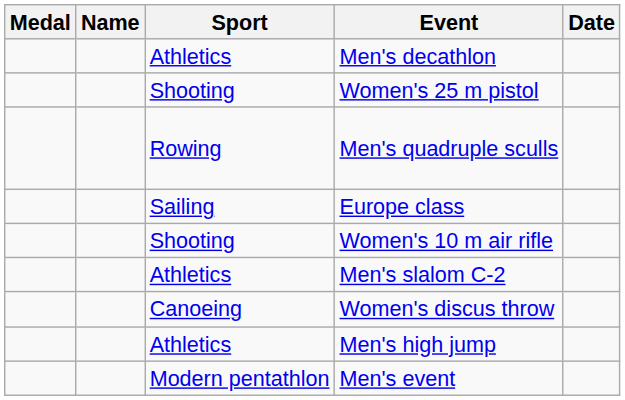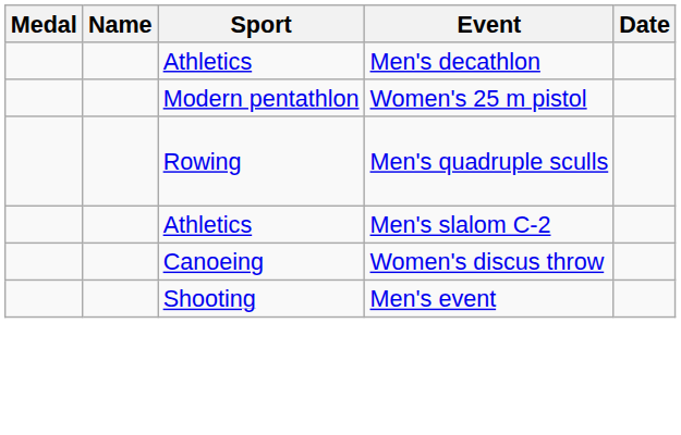 <table class="wikitable sortable" style="font-size:95%">
 <tr>
 <th>Medal</th>
 <th>Name</th>
 <th>Sport</th>
 <th>Event</th>
 <th>Date</th>
 </tr>
 <tr>
 <td></td>
 <td></td>
 <td><a href='#'>Athletics</a></td>
 <td><a href='#'>Men's decathlon</a></td>
 <td></td>
 </tr>
 <tr>
 <td></td>
 <td></td>
-<td><a href='#'>Shooting</a></td>
+<td><a href='#'>Modern pentathlon</a></td>
 <td><a href='#'>Women's 25 m pistol</a></td>
 <td></td>
 </tr>
 <tr>
 <td></td>
 <td><br><br><br></td>
 <td><a href='#'>Rowing</a></td>
 <td><a href='#'>Men's quadruple sculls</a></td>
-<td></td>
-</tr>
-<tr>
-<td></td>
-<td></td>
-<td><a href='#'>Sailing</a></td>
-<td><a href='#'>Europe class</a></td>
-<td></td>
-</tr>
-<tr>
-<td></td>
-<td></td>
-<td><a href='#'>Shooting</a></td>
-<td><a href='#'>Women's 10 m air rifle</a></td>
 <td></td>
 </tr>
 <tr>
 <td></td>
 <td><br></td>
 <td><a href='#'>Athletics</a></td>
 <td><a href='#'>Men's slalom C-2</a></td>
 <td></td>
 </tr>
 <tr>
 <td></td>
 <td></td>
 <td><a href='#'>Canoeing</a></td>
 <td><a href='#'>Women's discus throw</a></td>
 <td></td>
 </tr>
 <tr>
 <td></td>
 <td></td>
-<td><a href='#'>Athletics</a></td>
-<td><a href='#'>Men's high jump</a></td>
-<td></td>
-</tr>
-<tr>
-<td></td>
-<td></td>
-<td><a href='#'>Modern pentathlon</a></td>
+<td><a href='#'>Shooting</a></td>
 <td><a href='#'>Men's event</a></td>
 <td></td>
 </tr>
 </table>
